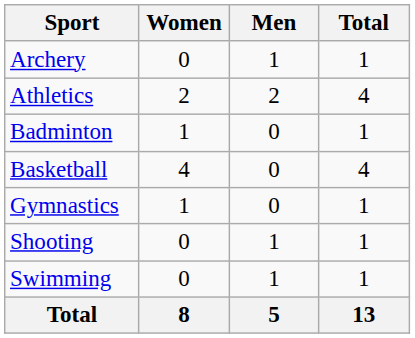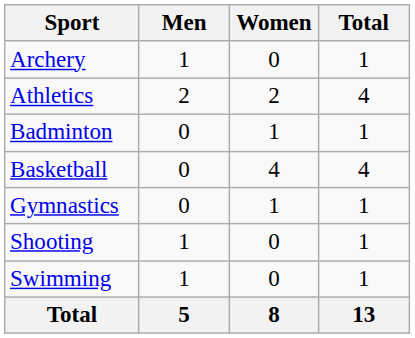 <table class="wikitable sortable" style="text-align:center;">
 <tr>
 <th width=86>Sport</th>
+<th width=55>Men</th>
 <th width=55>Women</th>
-<th width=55>Men</th>
 <th width=55>Total</th>
 </tr>
 <tr>
 <td align=left><a href='#'>Archery</a></td>
+<td>1</td>
 <td>0</td>
-<td>1</td>
 <td>1</td>
 </tr>
 <tr>
 <td align=left><a href='#'>Athletics</a></td>
 <td>2</td>
 <td>2</td>
 <td>4</td>
 </tr>
 <tr>
 <td align=left><a href='#'>Badminton</a></td>
+<td>0</td>
+<td>1</td>
+<td>1</td>
+</tr>
+<tr>
+<td align=left><a href='#'>Basketball</a></td>
+<td>0</td>
+<td>4</td>
+<td>4</td>
+</tr>
+<tr>
+<td align=left><a href='#'>Gymnastics</a></td>
+<td>0</td>
+<td>1</td>
+<td>1</td>
+</tr>
+<tr>
+<td align=left><a href='#'>Shooting</a></td>
 <td>1</td>
 <td>0</td>
 <td>1</td>
 </tr>
 <tr>
-<td align=left><a href='#'>Basketball</a></td>
-<td>4</td>
-<td>0</td>
-<td>4</td>
-</tr>
-<tr>
-<td align=left><a href='#'>Gymnastics</a></td>
+<td align=left><a href='#'>Swimming</a></td>
 <td>1</td>
 <td>0</td>
 <td>1</td>
 </tr>
 <tr>
-<td align=left><a href='#'>Shooting</a></td>
-<td>0</td>
-<td>1</td>
-<td>1</td>
-</tr>
-<tr>
-<td align=left><a href='#'>Swimming</a></td>
-<td>0</td>
-<td>1</td>
-<td>1</td>
-</tr>
-<tr>
 <th>Total</th>
+<th>5</th>
 <th>8</th>
-<th>5</th>
 <th>13</th>
 </tr>
 </table>
